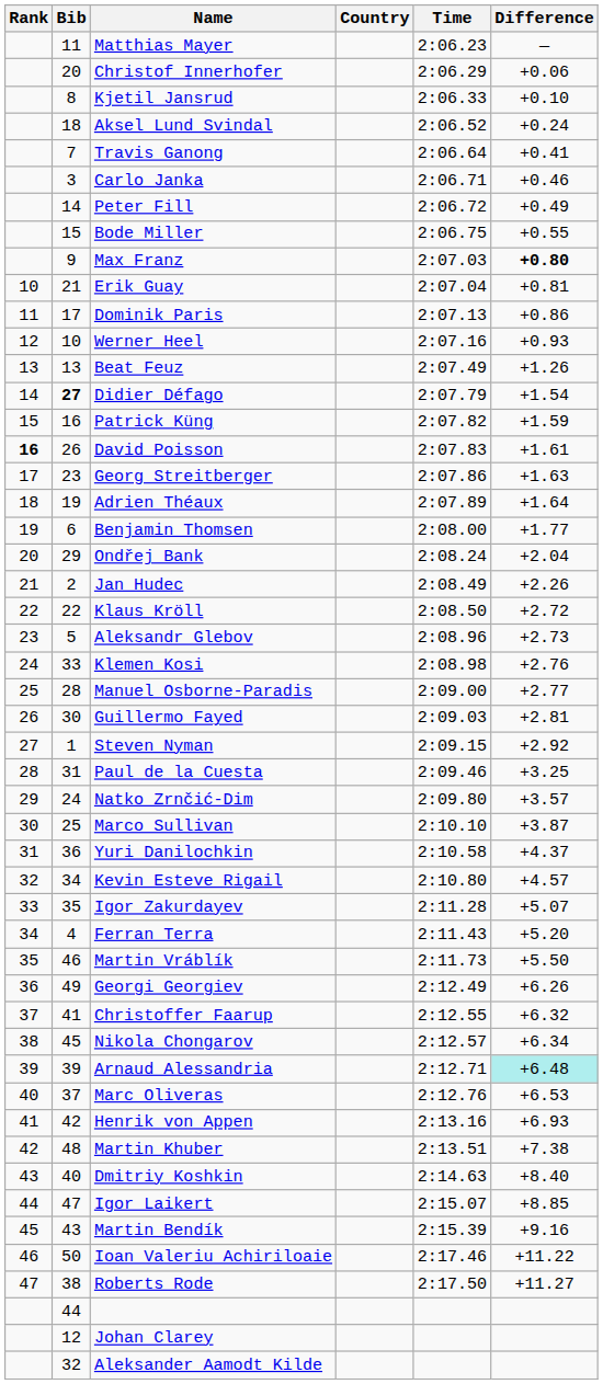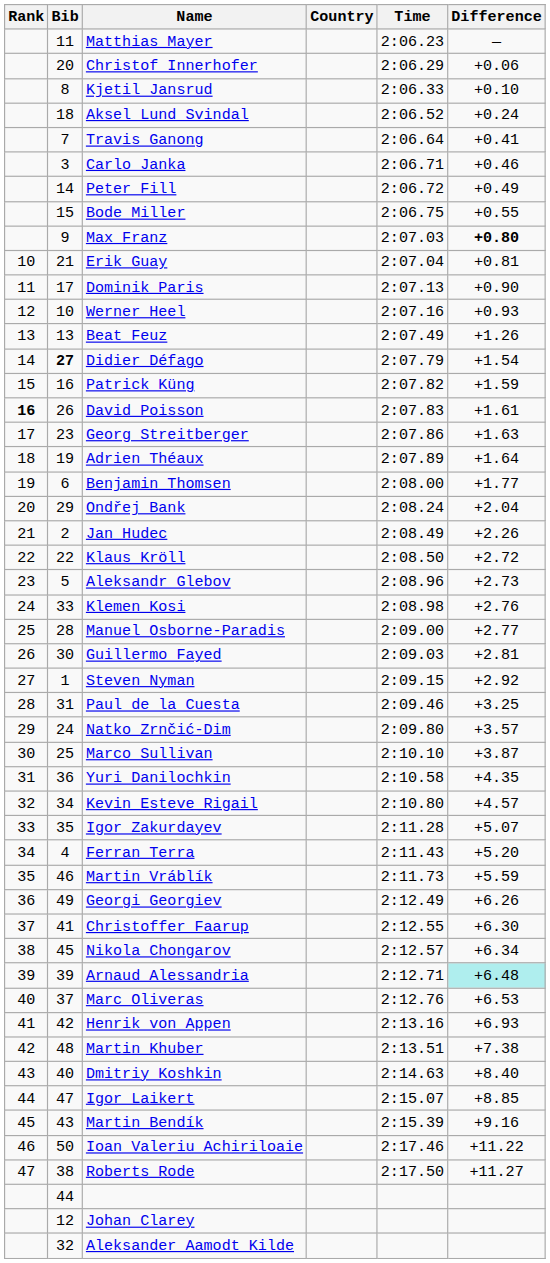 <table class="wikitable sortable" style="text-align:center">
 <tr>
 <th>Rank</th>
 <th>Bib</th>
 <th>Name</th>
 <th>Country</th>
 <th>Time</th>
 <th>Difference</th>
 </tr>
 <tr>
 <td></td>
 <td>11</td>
 <td align=left><a href='#'>Matthias Mayer</a></td>
 <td align=left></td>
 <td>2:06.23</td>
 <td>—</td>
 </tr>
 <tr>
 <td></td>
 <td>20</td>
 <td align=left><a href='#'>Christof Innerhofer</a></td>
 <td align=left></td>
 <td>2:06.29</td>
 <td>+0.06</td>
 </tr>
 <tr>
 <td></td>
 <td>8</td>
 <td align=left><a href='#'>Kjetil Jansrud</a></td>
 <td align=left></td>
 <td>2:06.33</td>
 <td>+0.10</td>
 </tr>
 <tr>
 <td></td>
 <td>18</td>
 <td align=left><a href='#'>Aksel Lund Svindal</a></td>
 <td align=left></td>
 <td>2:06.52</td>
 <td>+0.24</td>
 </tr>
 <tr>
 <td></td>
 <td>7</td>
 <td align=left><a href='#'>Travis Ganong</a></td>
 <td align=left></td>
 <td>2:06.64</td>
 <td>+0.41</td>
 </tr>
 <tr>
 <td></td>
 <td>3</td>
 <td align=left><a href='#'>Carlo Janka</a></td>
 <td align=left></td>
 <td>2:06.71</td>
 <td>+0.46</td>
 </tr>
 <tr>
 <td></td>
 <td>14</td>
 <td align=left><a href='#'>Peter Fill</a></td>
 <td align=left></td>
 <td>2:06.72</td>
 <td>+0.49</td>
 </tr>
 <tr>
 <td></td>
 <td>15</td>
 <td align=left><a href='#'>Bode Miller</a></td>
 <td align=left></td>
 <td>2:06.75</td>
 <td>+0.55</td>
 </tr>
 <tr>
 <td></td>
 <td>9</td>
 <td align=left><a href='#'>Max Franz</a></td>
 <td align=left></td>
 <td>2:07.03</td>
 <td><strong>+0.80</strong></td>
 </tr>
 <tr>
 <td>10</td>
 <td>21</td>
 <td align=left><a href='#'>Erik Guay</a></td>
 <td align=left></td>
 <td>2:07.04</td>
 <td>+0.81</td>
 </tr>
 <tr>
 <td>11</td>
 <td>17</td>
 <td align=left><a href='#'>Dominik Paris</a></td>
 <td align=left></td>
 <td>2:07.13</td>
-<td>+0.86</td>
+<td>+0.90</td>
 </tr>
 <tr>
 <td>12</td>
 <td>10</td>
 <td align=left><a href='#'>Werner Heel</a></td>
 <td align=left></td>
 <td>2:07.16</td>
 <td>+0.93</td>
 </tr>
 <tr>
 <td>13</td>
 <td>13</td>
 <td align=left><a href='#'>Beat Feuz</a></td>
 <td align=left></td>
 <td>2:07.49</td>
 <td>+1.26</td>
 </tr>
 <tr>
 <td>14</td>
 <td><strong>27</strong></td>
 <td align=left><a href='#'>Didier Défago</a></td>
 <td align=left></td>
 <td>2:07.79</td>
 <td>+1.54</td>
 </tr>
 <tr>
 <td>15</td>
 <td>16</td>
 <td align=left><a href='#'>Patrick Küng</a></td>
 <td align=left></td>
 <td>2:07.82</td>
 <td>+1.59</td>
 </tr>
 <tr>
 <td><strong>16</strong></td>
 <td>26</td>
 <td align=left><a href='#'>David Poisson</a></td>
 <td align=left></td>
 <td>2:07.83</td>
 <td>+1.61</td>
 </tr>
 <tr>
 <td>17</td>
 <td>23</td>
 <td align=left><a href='#'>Georg Streitberger</a></td>
 <td align=left></td>
 <td>2:07.86</td>
 <td>+1.63</td>
 </tr>
 <tr>
 <td>18</td>
 <td>19</td>
 <td align=left><a href='#'>Adrien Théaux</a></td>
 <td align=left></td>
 <td>2:07.89</td>
 <td>+1.64</td>
 </tr>
 <tr>
 <td>19</td>
 <td>6</td>
 <td align=left><a href='#'>Benjamin Thomsen</a></td>
 <td align=left></td>
 <td>2:08.00</td>
 <td>+1.77</td>
 </tr>
 <tr>
 <td>20</td>
 <td>29</td>
 <td align=left><a href='#'>Ondřej Bank</a></td>
 <td align=left></td>
 <td>2:08.24</td>
 <td>+2.04</td>
 </tr>
 <tr>
 <td>21</td>
 <td>2</td>
 <td align=left><a href='#'>Jan Hudec</a></td>
 <td align=left></td>
 <td>2:08.49</td>
 <td>+2.26</td>
 </tr>
 <tr>
 <td>22</td>
 <td>22</td>
 <td align=left><a href='#'>Klaus Kröll</a></td>
 <td align=left></td>
 <td>2:08.50</td>
 <td>+2.72</td>
 </tr>
 <tr>
 <td>23</td>
 <td>5</td>
 <td align=left><a href='#'>Aleksandr Glebov</a></td>
 <td align=left></td>
 <td>2:08.96</td>
 <td>+2.73</td>
 </tr>
 <tr>
 <td>24</td>
 <td>33</td>
 <td align=left><a href='#'>Klemen Kosi</a></td>
 <td align=left></td>
 <td>2:08.98</td>
 <td>+2.76</td>
 </tr>
 <tr>
 <td>25</td>
 <td>28</td>
 <td align=left><a href='#'>Manuel Osborne-Paradis</a></td>
 <td align=left></td>
 <td>2:09.00</td>
 <td>+2.77</td>
 </tr>
 <tr>
 <td>26</td>
 <td>30</td>
 <td align=left><a href='#'>Guillermo Fayed</a></td>
 <td align=left></td>
 <td>2:09.03</td>
 <td>+2.81</td>
 </tr>
 <tr>
 <td>27</td>
 <td>1</td>
 <td align=left><a href='#'>Steven Nyman</a></td>
 <td align=left></td>
 <td>2:09.15</td>
 <td>+2.92</td>
 </tr>
 <tr>
 <td>28</td>
 <td>31</td>
 <td align=left><a href='#'>Paul de la Cuesta</a></td>
 <td align=left></td>
 <td>2:09.46</td>
 <td>+3.25</td>
 </tr>
 <tr>
 <td>29</td>
 <td>24</td>
 <td align=left><a href='#'>Natko Zrnčić-Dim</a></td>
 <td align=left></td>
 <td>2:09.80</td>
 <td>+3.57</td>
 </tr>
 <tr>
 <td>30</td>
 <td>25</td>
 <td align=left><a href='#'>Marco Sullivan</a></td>
 <td align=left></td>
 <td>2:10.10</td>
 <td>+3.87</td>
 </tr>
 <tr>
 <td>31</td>
 <td>36</td>
 <td align=left><a href='#'>Yuri Danilochkin</a></td>
 <td align=left></td>
 <td>2:10.58</td>
-<td>+4.37</td>
+<td>+4.35</td>
 </tr>
 <tr>
 <td>32</td>
 <td>34</td>
 <td align=left><a href='#'>Kevin Esteve Rigail</a></td>
 <td align=left></td>
 <td>2:10.80</td>
 <td>+4.57</td>
 </tr>
 <tr>
 <td>33</td>
 <td>35</td>
 <td align=left><a href='#'>Igor Zakurdayev</a></td>
 <td align=left></td>
 <td>2:11.28</td>
 <td>+5.07</td>
 </tr>
 <tr>
 <td>34</td>
 <td>4</td>
 <td align=left><a href='#'>Ferran Terra</a></td>
 <td align=left></td>
 <td>2:11.43</td>
 <td>+5.20</td>
 </tr>
 <tr>
 <td>35</td>
 <td>46</td>
 <td align=left><a href='#'>Martin Vráblík</a></td>
 <td align=left></td>
 <td>2:11.73</td>
-<td>+5.50</td>
+<td>+5.59</td>
 </tr>
 <tr>
 <td>36</td>
 <td>49</td>
 <td align=left><a href='#'>Georgi Georgiev</a></td>
 <td align=left></td>
 <td>2:12.49</td>
 <td>+6.26</td>
 </tr>
 <tr>
 <td>37</td>
 <td>41</td>
 <td align=left><a href='#'>Christoffer Faarup</a></td>
 <td align=left></td>
 <td>2:12.55</td>
-<td>+6.32</td>
+<td>+6.30</td>
 </tr>
 <tr>
 <td>38</td>
 <td>45</td>
 <td align=left><a href='#'>Nikola Chongarov</a></td>
 <td align=left></td>
 <td>2:12.57</td>
 <td>+6.34</td>
 </tr>
 <tr>
 <td>39</td>
 <td>39</td>
 <td align=left><a href='#'>Arnaud Alessandria</a></td>
 <td align=left></td>
 <td>2:12.71</td>
 <td style="background: paleturquoise;">+6.48</td>
 </tr>
 <tr>
 <td>40</td>
 <td>37</td>
 <td align=left><a href='#'>Marc Oliveras</a></td>
 <td align=left></td>
 <td>2:12.76</td>
 <td>+6.53</td>
 </tr>
 <tr>
 <td>41</td>
 <td>42</td>
 <td align=left><a href='#'>Henrik von Appen</a></td>
 <td align=left></td>
 <td>2:13.16</td>
 <td>+6.93</td>
 </tr>
 <tr>
 <td>42</td>
 <td>48</td>
 <td align=left><a href='#'>Martin Khuber</a></td>
 <td align=left></td>
 <td>2:13.51</td>
 <td>+7.38</td>
 </tr>
 <tr>
 <td>43</td>
 <td>40</td>
 <td align=left><a href='#'>Dmitriy Koshkin</a></td>
 <td align=left></td>
 <td>2:14.63</td>
 <td>+8.40</td>
 </tr>
 <tr>
 <td>44</td>
 <td>47</td>
 <td align=left><a href='#'>Igor Laikert</a></td>
 <td align=left></td>
 <td>2:15.07</td>
 <td>+8.85</td>
 </tr>
 <tr>
 <td>45</td>
 <td>43</td>
 <td align=left><a href='#'>Martin Bendík</a></td>
 <td align=left></td>
 <td>2:15.39</td>
 <td>+9.16</td>
 </tr>
 <tr>
 <td>46</td>
 <td>50</td>
 <td align=left><a href='#'>Ioan Valeriu Achiriloaie</a></td>
 <td align=left></td>
 <td>2:17.46</td>
 <td>+11.22</td>
 </tr>
 <tr>
 <td>47</td>
 <td>38</td>
 <td align=left><a href='#'>Roberts Rode</a></td>
 <td align=left></td>
 <td>2:17.50</td>
 <td>+11.27</td>
 </tr>
 <tr>
 <td></td>
 <td>44</td>
 <td align=left></td>
 <td align=left></td>
 <td></td>
 <td></td>
 </tr>
 <tr>
 <td></td>
 <td>12</td>
 <td align=left><a href='#'>Johan Clarey</a></td>
 <td align=left></td>
 <td></td>
 <td></td>
 </tr>
 <tr>
 <td></td>
 <td>32</td>
 <td align=left><a href='#'>Aleksander Aamodt Kilde</a></td>
 <td align=left></td>
 <td></td>
 <td></td>
 </tr>
 </table>
